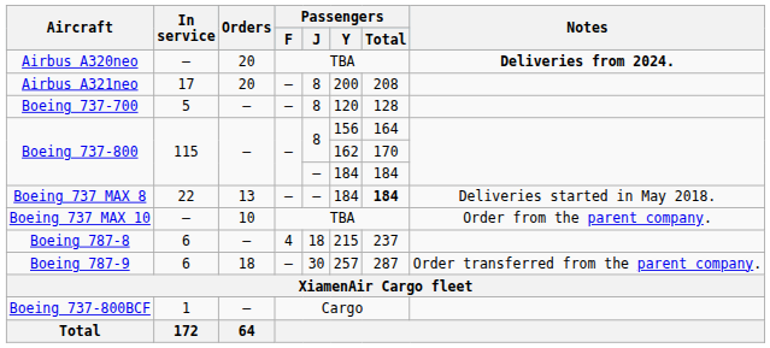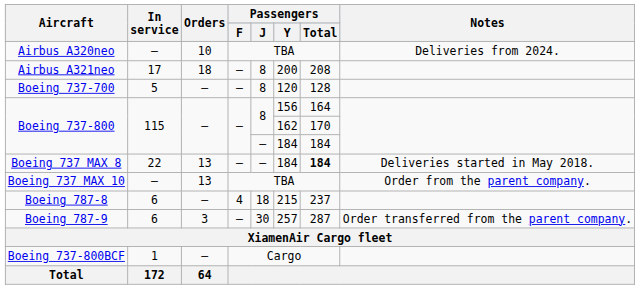 <table class="wikitable" style="margin:1em auto; border-collapse:collapse;text-align:center">
 <tr bgcolor="lightblue">
 <th rowspan="2">Aircraft</th>
 <th rowspan="2" style="width:40px;">In service</th>
 <th rowspan="2" style="width:30px;">Orders</th>
 <th colspan="4">Passengers</th>
 <th rowspan="2">Notes</th>
 </tr>
 <tr bgcolor="lightblue">
 <th style="width:20px;"><abbr>F</abbr></th>
 <th style="width:20px;"><abbr>J</abbr></th>
 <th style="width:20px;"><abbr>Y</abbr></th>
 <th style="width:20px;">Total</th>
 </tr>
 <tr>
 <td><a href='#'>Airbus A320neo</a></td>
 <td>—</td>
-<td>20</td>
+<td>10</td>
 <td colspan="4"><abbr>TBA</abbr></td>
-<td><strong>Deliveries from 2024.</strong></td>
+<td>Deliveries from 2024.</td>
 </tr>
 <tr>
 <td><a href='#'>Airbus A321neo</a></td>
 <td>17</td>
-<td>20</td>
+<td>18</td>
 <td>—</td>
 <td>8</td>
 <td>200</td>
 <td>208</td>
 <td></td>
 </tr>
 <tr>
 <td><a href='#'>Boeing 737-700</a></td>
 <td>5</td>
 <td>—</td>
 <td>—</td>
 <td>8</td>
 <td>120</td>
 <td>128</td>
 <td></td>
 </tr>
 <tr>
 <td rowspan="3"><a href='#'>Boeing 737-800</a></td>
 <td rowspan="3">115</td>
 <td rowspan="3">—</td>
 <td rowspan="3">—</td>
 <td rowspan="2">8</td>
 <td>156</td>
 <td>164</td>
 <td rowspan="3"></td>
 </tr>
 <tr>
 <td>162</td>
 <td>170</td>
 </tr>
 <tr>
 <td>—</td>
 <td>184</td>
 <td>184</td>
 </tr>
 <tr>
 <td><a href='#'>Boeing 737 MAX 8</a></td>
 <td>22</td>
 <td>13</td>
 <td>—</td>
 <td>—</td>
 <td>184</td>
 <td><strong>184</strong></td>
 <td>Deliveries started in May 2018.</td>
 </tr>
 <tr>
 <td><a href='#'>Boeing 737 MAX 10</a></td>
 <td>—</td>
-<td>10</td>
+<td>13</td>
 <td colspan="4"><abbr>TBA</abbr></td>
 <td>Order from the <a href='#'>parent company</a>.</td>
 </tr>
 <tr>
 <td><a href='#'>Boeing 787-8</a></td>
 <td>6</td>
 <td>—</td>
 <td>4</td>
 <td>18</td>
 <td>215</td>
 <td>237</td>
 <td></td>
 </tr>
 <tr>
 <td><a href='#'>Boeing 787-9</a></td>
 <td>6</td>
-<td>18</td>
+<td>3</td>
 <td>—</td>
 <td>30</td>
 <td>257</td>
 <td>287</td>
 <td>Order transferred from the <a href='#'>parent company</a>.</td>
 </tr>
 <tr>
 <th colspan="8">XiamenAir Cargo fleet</th>
 </tr>
 <tr>
 <td><a href='#'>Boeing 737-800BCF</a></td>
 <td>1</td>
 <td>—</td>
 <td colspan="4"><abbr>Cargo</abbr></td>
 <td></td>
 </tr>
 <tr>
 <th>Total</th>
 <th>172</th>
 <th>64</th>
 <th colspan="5"></th>
 </tr>
 </table>
